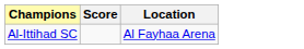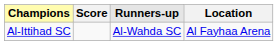 <table class="wikitable sortable" style="text-align:left;">
 <tr>
 <th style="background:#FFFCAF;">Champions</th>
 <th>Score</th>
+<th style="background:#E5E5E5;">Runners-up</th>
 <th>Location</th>
 </tr>
 <tr>
 <td><a href='#'>Al-Ittihad SC</a></td>
 <td></td>
+<td><a href='#'>Al-Wahda SC</a></td>
 <td><a href='#'>Al Fayhaa Arena</a></td>
 </tr>
 </table>
